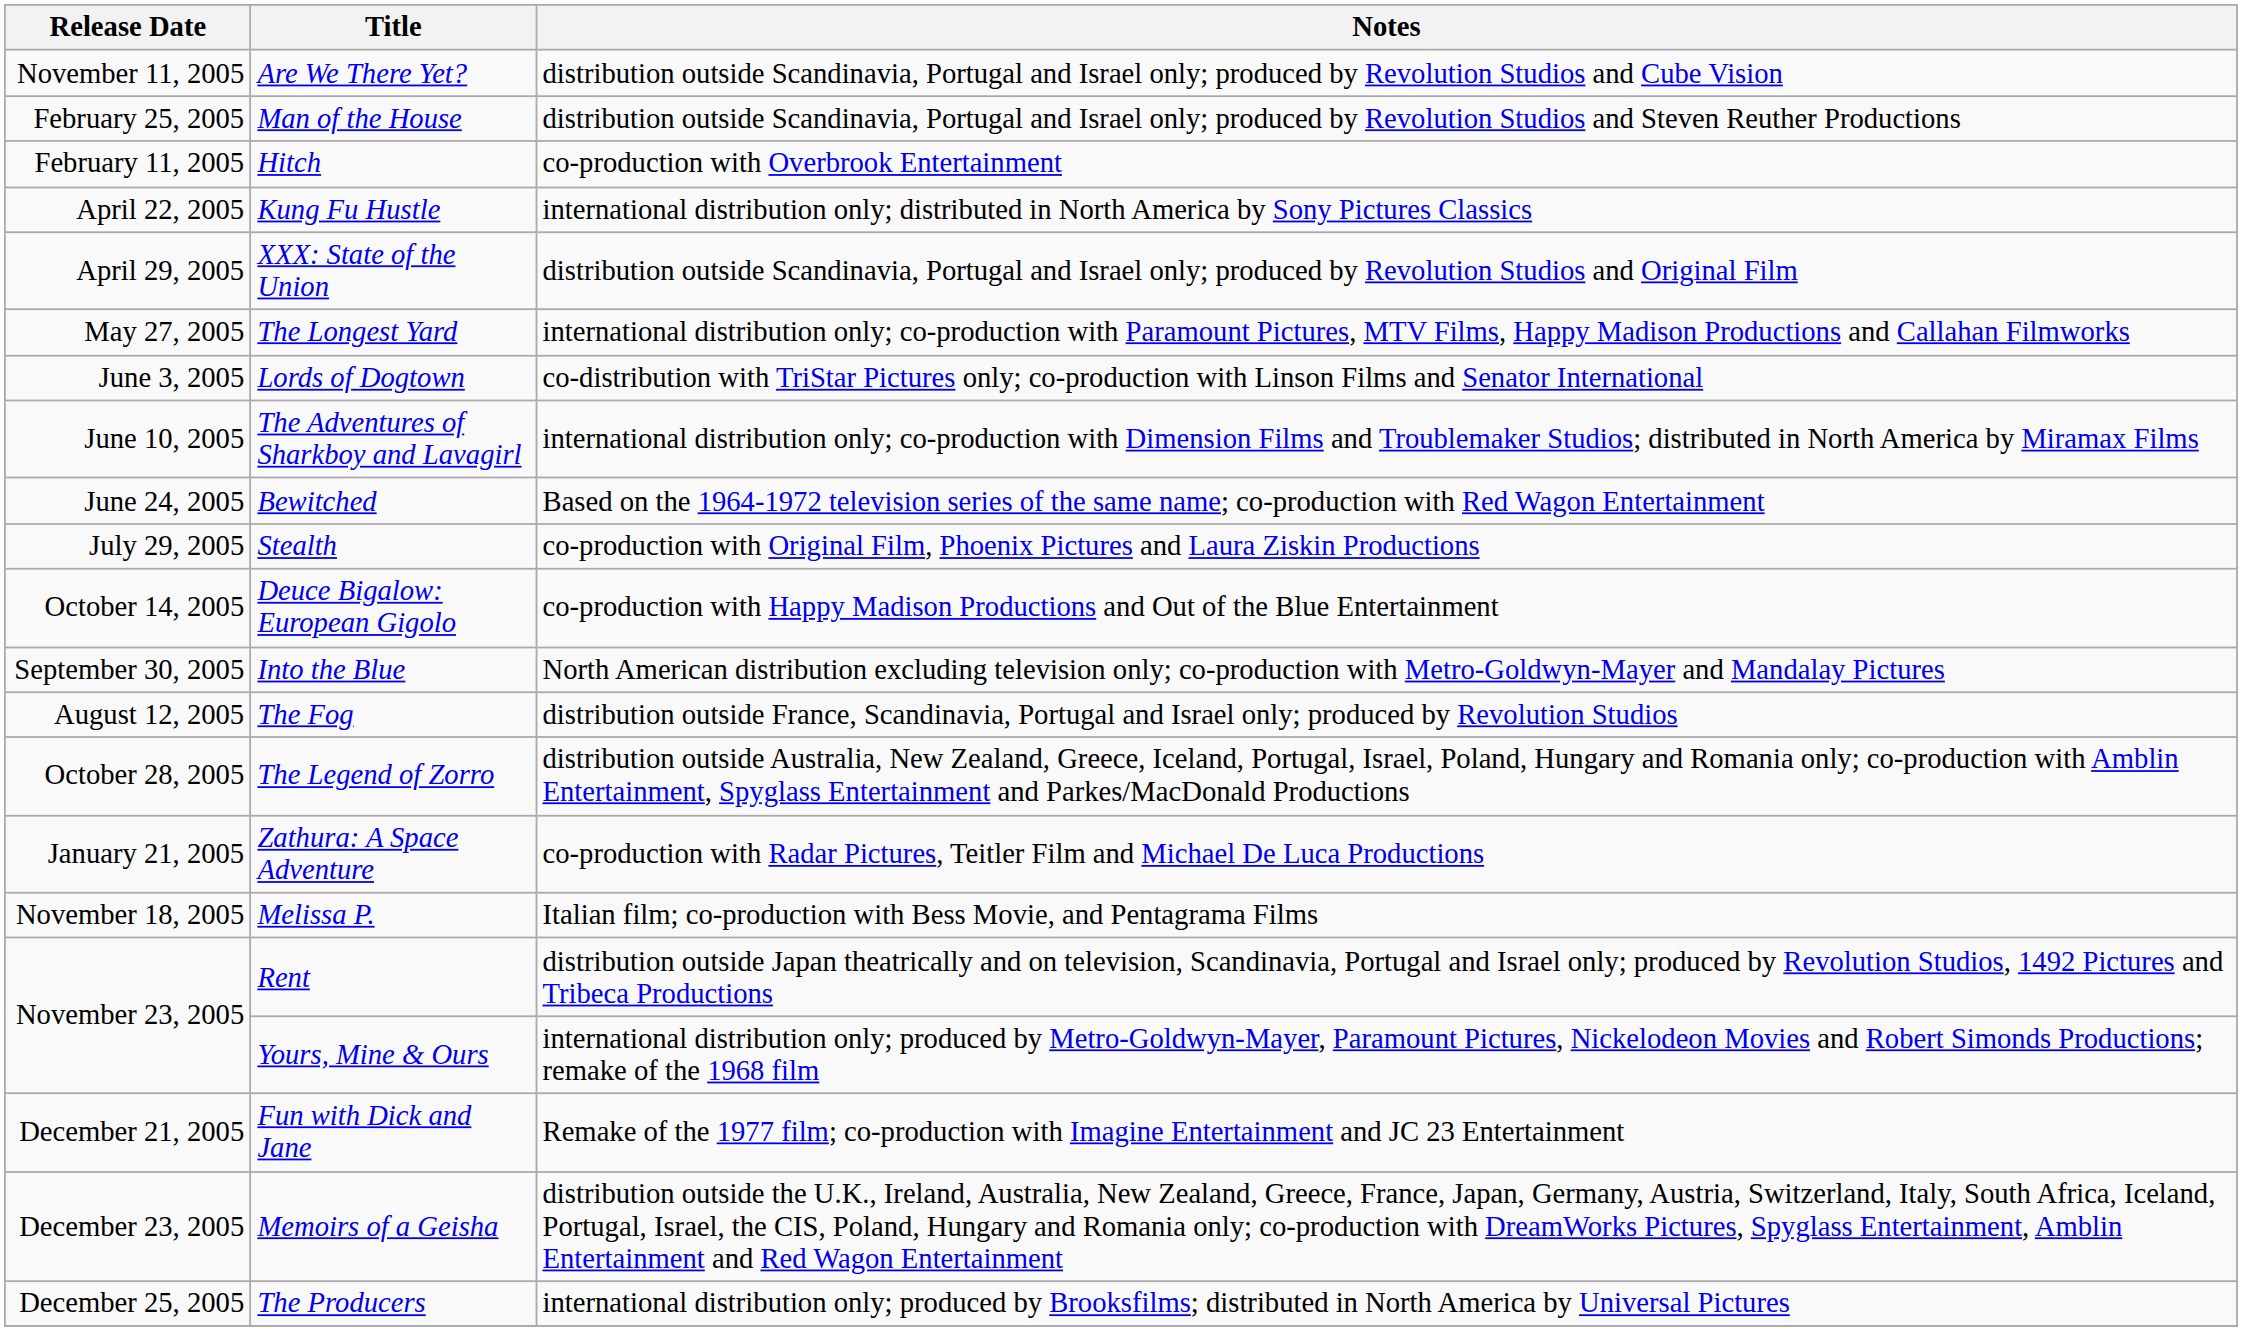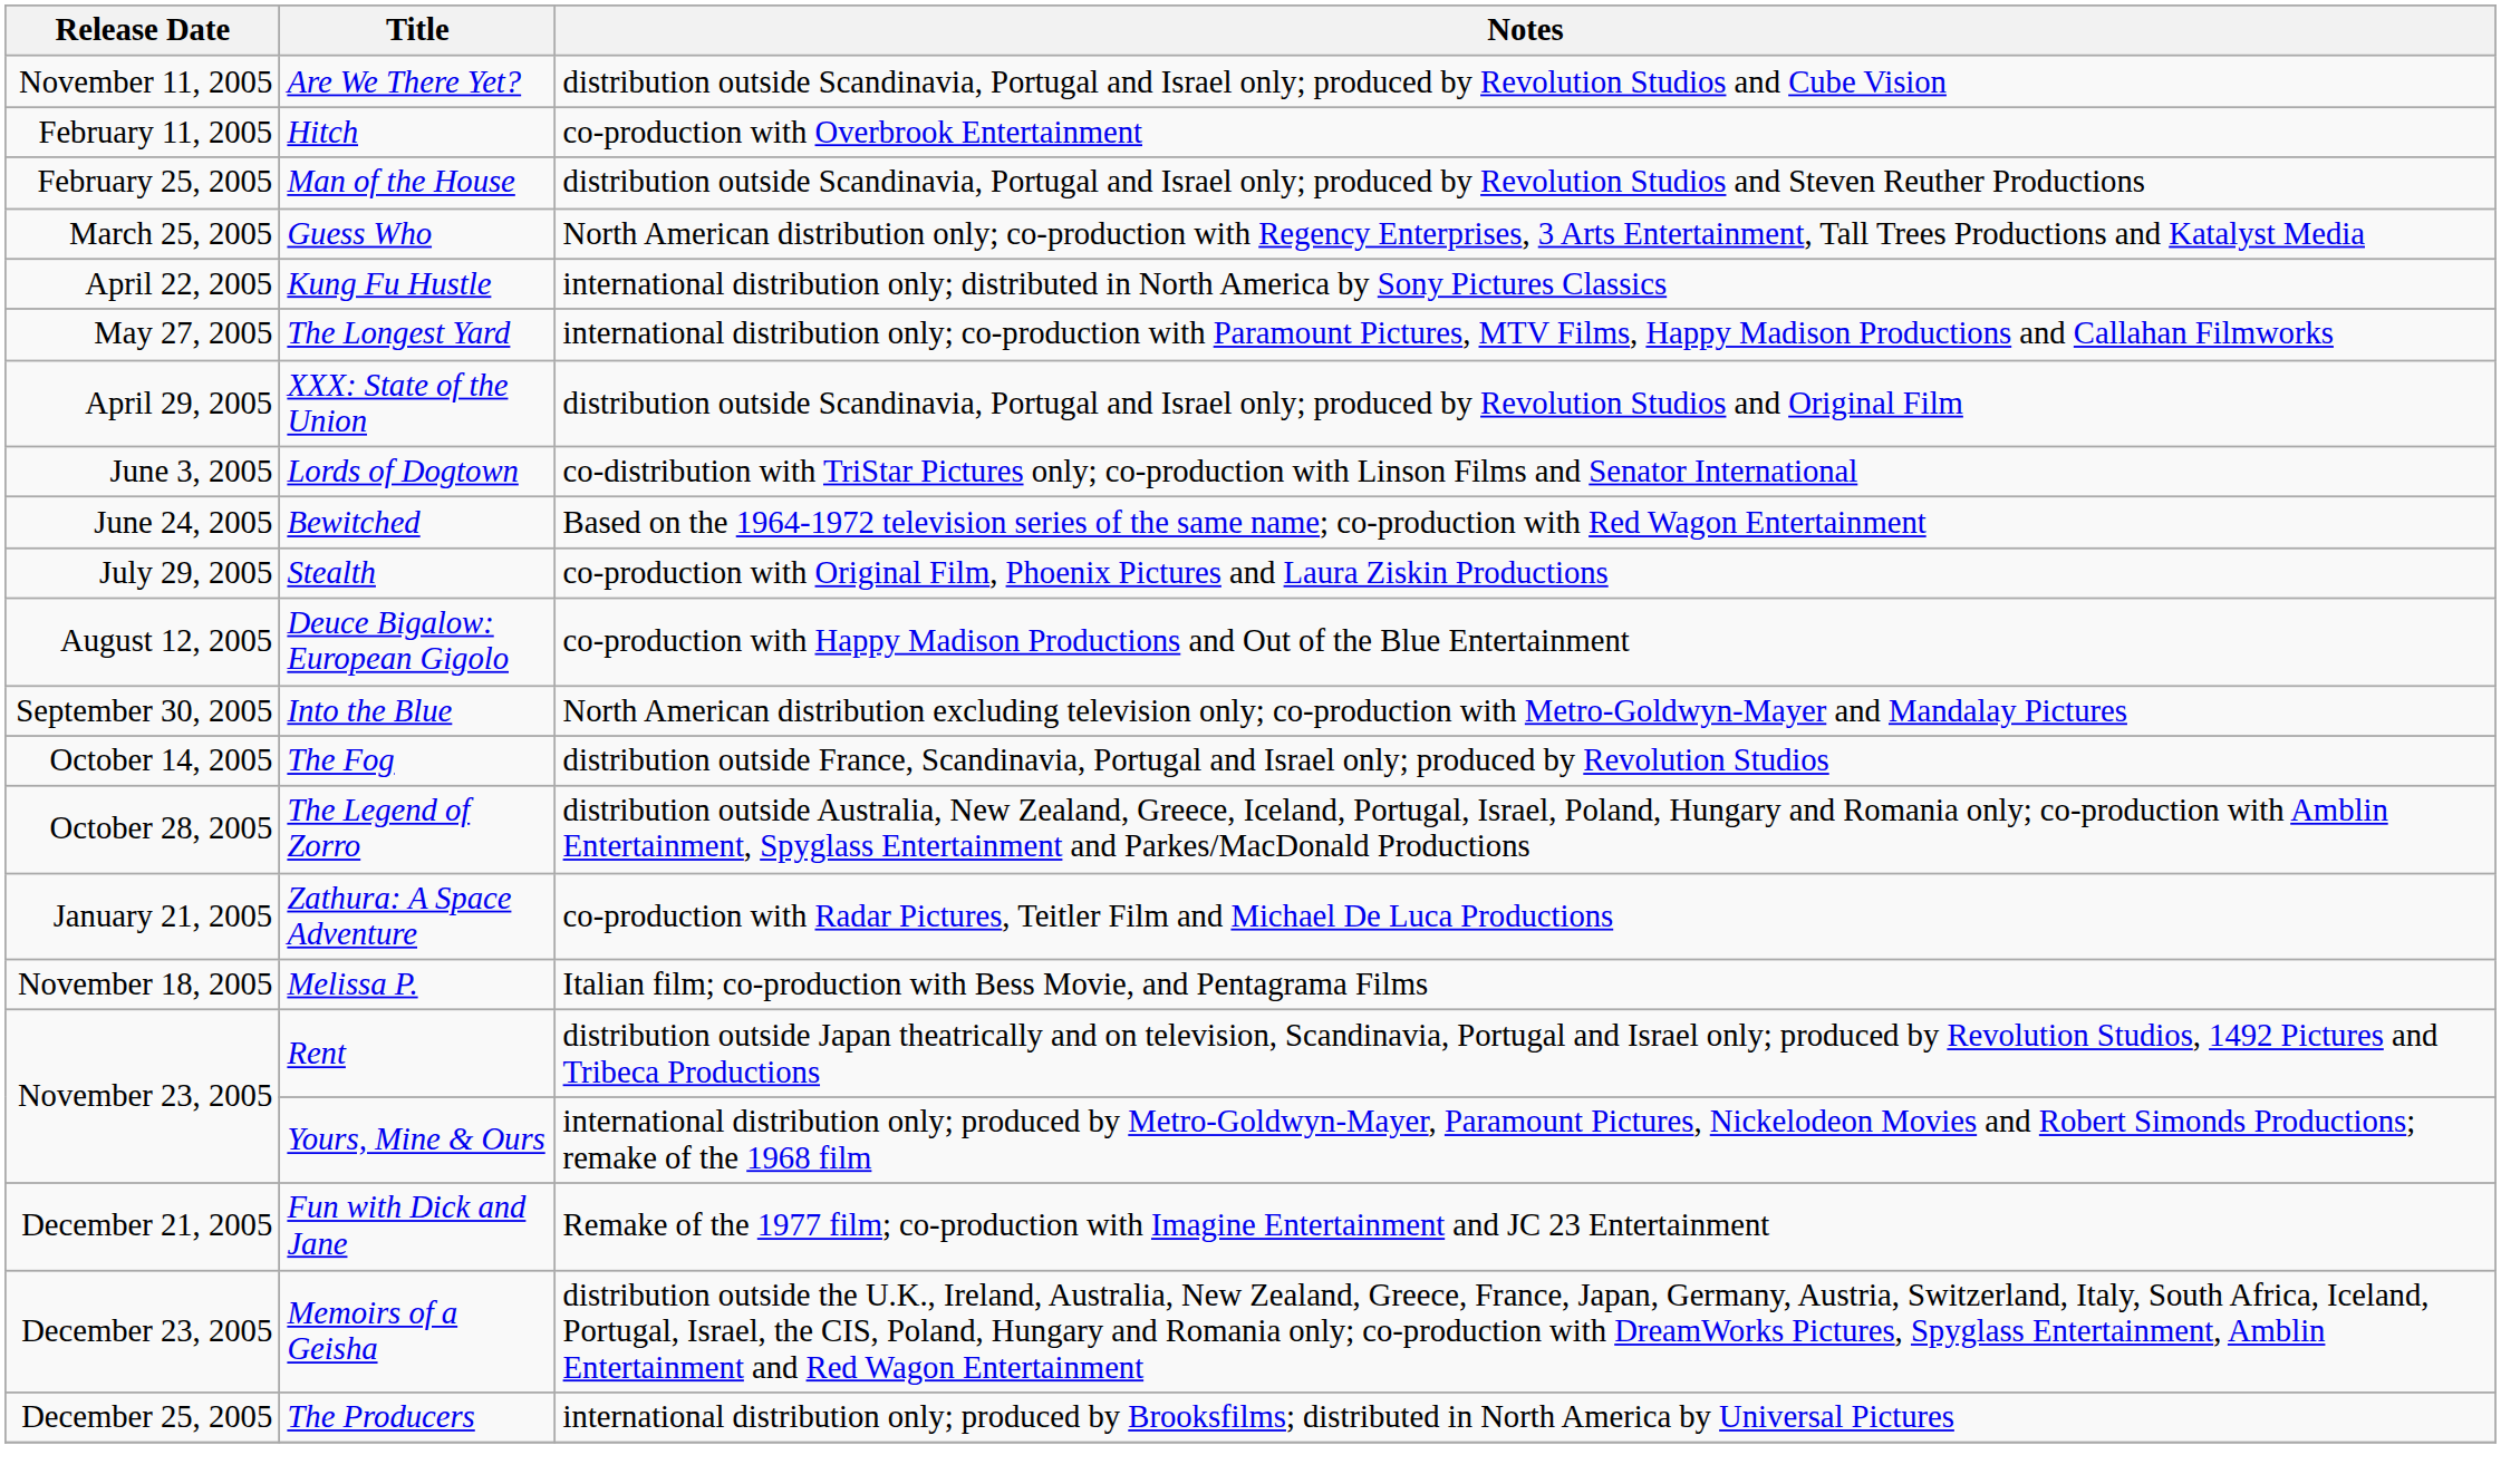 <table class="wikitable sortable">
 <tr>
 <th scope="col" style="width:130px;">Release Date</th>
 <th>Title</th>
 <th>Notes</th>
 </tr>
 <tr>
 <td style="text-align:right;">November 11, 2005</td>
 <td><em><a href='#'>Are We There Yet?</a></em></td>
 <td>distribution outside Scandinavia, Portugal and Israel only; produced by <a href='#'>Revolution Studios</a> and <a href='#'>Cube Vision</a></td>
 </tr>
 <tr>
+<td style="text-align:right;">February 11, 2005</td>
+<td><em><a href='#'>Hitch</a></em></td>
+<td>co-production with <a href='#'>Overbrook Entertainment</a></td>
+</tr>
+<tr>
 <td style="text-align:right;">February 25, 2005</td>
 <td><em><a href='#'>Man of the House</a></em></td>
 <td>distribution outside Scandinavia, Portugal and Israel only; produced by <a href='#'>Revolution Studios</a> and Steven Reuther Productions</td>
 </tr>
 <tr>
-<td style="text-align:right;">February 11, 2005</td>
-<td><em><a href='#'>Hitch</a></em></td>
-<td>co-production with <a href='#'>Overbrook Entertainment</a></td>
+<td style="text-align:right;">March 25, 2005</td>
+<td><em><a href='#'>Guess Who</a></em></td>
+<td>North American distribution only; co-production with <a href='#'>Regency Enterprises</a>, <a href='#'>3 Arts Entertainment</a>, Tall Trees Productions and <a href='#'>Katalyst Media</a></td>
 </tr>
 <tr>
 <td style="text-align:right;">April 22, 2005</td>
 <td><em><a href='#'>Kung Fu Hustle</a></em></td>
 <td>international distribution only; distributed in North America by <a href='#'>Sony Pictures Classics</a></td>
 </tr>
 <tr>
+<td style="text-align:right;">May 27, 2005</td>
+<td><em><a href='#'>The Longest Yard</a></em></td>
+<td>international distribution only; co-production with <a href='#'>Paramount Pictures</a>, <a href='#'>MTV Films</a>, <a href='#'>Happy Madison Productions</a> and <a href='#'>Callahan Filmworks</a></td>
+</tr>
+<tr>
 <td style="text-align:right;">April 29, 2005</td>
 <td><em><a href='#'>XXX: State of the Union</a></em></td>
 <td>distribution outside Scandinavia, Portugal and Israel only; produced by <a href='#'>Revolution Studios</a> and <a href='#'>Original Film</a></td>
 </tr>
 <tr>
-<td style="text-align:right;">May 27, 2005</td>
-<td><em><a href='#'>The Longest Yard</a></em></td>
-<td>international distribution only; co-production with <a href='#'>Paramount Pictures</a>, <a href='#'>MTV Films</a>, <a href='#'>Happy Madison Productions</a> and <a href='#'>Callahan Filmworks</a></td>
-</tr>
-<tr>
 <td style="text-align:right;">June 3, 2005</td>
 <td><em><a href='#'>Lords of Dogtown</a></em></td>
 <td>co-distribution with <a href='#'>TriStar Pictures</a> only; co-production with Linson Films and <a href='#'>Senator International</a></td>
-</tr>
-<tr>
-<td style="text-align:right;">June 10, 2005</td>
-<td><em><a href='#'>The Adventures of Sharkboy and Lavagirl</a></em></td>
-<td>international distribution only; co-production with <a href='#'>Dimension Films</a> and <a href='#'>Troublemaker Studios</a>; distributed in North America by <a href='#'>Miramax Films</a></td>
 </tr>
 <tr>
 <td style="text-align:right;">June 24, 2005</td>
 <td><em><a href='#'>Bewitched</a></em></td>
 <td>Based on the <a href='#'>1964-1972 television series of the same name</a>; co-production with <a href='#'>Red Wagon Entertainment</a></td>
 </tr>
 <tr>
 <td style="text-align:right;">July 29, 2005</td>
 <td><em><a href='#'>Stealth</a></em></td>
 <td>co-production with <a href='#'>Original Film</a>, <a href='#'>Phoenix Pictures</a> and <a href='#'>Laura Ziskin Productions</a></td>
 </tr>
 <tr>
-<td style="text-align:right;">October 14, 2005</td>
+<td style="text-align:right;">August 12, 2005</td>
 <td><em><a href='#'>Deuce Bigalow: European Gigolo</a></em></td>
 <td>co-production with <a href='#'>Happy Madison Productions</a> and Out of the Blue Entertainment</td>
 </tr>
 <tr>
 <td style="text-align:right;">September 30, 2005</td>
 <td><em><a href='#'>Into the Blue</a></em></td>
 <td>North American distribution excluding television only; co-production with <a href='#'>Metro-Goldwyn-Mayer</a> and <a href='#'>Mandalay Pictures</a></td>
 </tr>
 <tr>
-<td style="text-align:right;">August 12, 2005</td>
+<td style="text-align:right;">October 14, 2005</td>
 <td><em><a href='#'>The Fog</a></em></td>
 <td>distribution outside France, Scandinavia, Portugal and Israel only; produced by <a href='#'>Revolution Studios</a></td>
 </tr>
 <tr>
 <td style="text-align:right;">October 28, 2005</td>
 <td><em><a href='#'>The Legend of Zorro</a></em></td>
 <td>distribution outside Australia, New Zealand, Greece, Iceland, Portugal, Israel, Poland, Hungary and Romania only; co-production with <a href='#'>Amblin Entertainment</a>, <a href='#'>Spyglass Entertainment</a> and Parkes/MacDonald Productions</td>
 </tr>
 <tr>
 <td style="text-align:right;">January 21, 2005</td>
 <td><em><a href='#'>Zathura: A Space Adventure</a></em></td>
 <td>co-production with <a href='#'>Radar Pictures</a>, Teitler Film and <a href='#'>Michael De Luca Productions</a></td>
 </tr>
 <tr>
 <td style="text-align:right;">November 18, 2005</td>
 <td><em><a href='#'>Melissa P.</a></em></td>
 <td>Italian film; co-production with Bess Movie, and Pentagrama Films</td>
 </tr>
 <tr>
 <td style="text-align:right;" rowspan="2">November 23, 2005</td>
 <td><em><a href='#'>Rent</a></em></td>
 <td>distribution outside Japan theatrically and on television, Scandinavia, Portugal and Israel only; produced by <a href='#'>Revolution Studios</a>, <a href='#'>1492 Pictures</a> and <a href='#'>Tribeca Productions</a></td>
 </tr>
 <tr>
 <td><em><a href='#'>Yours, Mine & Ours</a></em></td>
 <td>international distribution only; produced by <a href='#'>Metro-Goldwyn-Mayer</a>, <a href='#'>Paramount Pictures</a>, <a href='#'>Nickelodeon Movies</a> and <a href='#'>Robert Simonds Productions</a>; remake of the <a href='#'>1968 film</a></td>
 </tr>
 <tr>
 <td style="text-align:right;">December 21, 2005</td>
 <td><em><a href='#'>Fun with Dick and Jane</a></em></td>
 <td>Remake of the <a href='#'>1977 film</a>; co-production with <a href='#'>Imagine Entertainment</a> and JC 23 Entertainment</td>
 </tr>
 <tr>
 <td style="text-align:right;">December 23, 2005</td>
 <td><em><a href='#'>Memoirs of a Geisha</a></em></td>
 <td>distribution outside the U.K., Ireland, Australia, New Zealand, Greece, France, Japan, Germany, Austria, Switzerland, Italy, South Africa, Iceland, Portugal, Israel, the CIS, Poland, Hungary and Romania only; co-production with <a href='#'>DreamWorks Pictures</a>, <a href='#'>Spyglass Entertainment</a>, <a href='#'>Amblin Entertainment</a> and <a href='#'>Red Wagon Entertainment</a></td>
 </tr>
 <tr>
 <td style="text-align:right;">December 25, 2005</td>
 <td><em><a href='#'>The Producers</a></em></td>
 <td>international distribution only; produced by <a href='#'>Brooksfilms</a>; distributed in North America by <a href='#'>Universal Pictures</a></td>
 </tr>
 <tr>
 </tr>
 </table>
